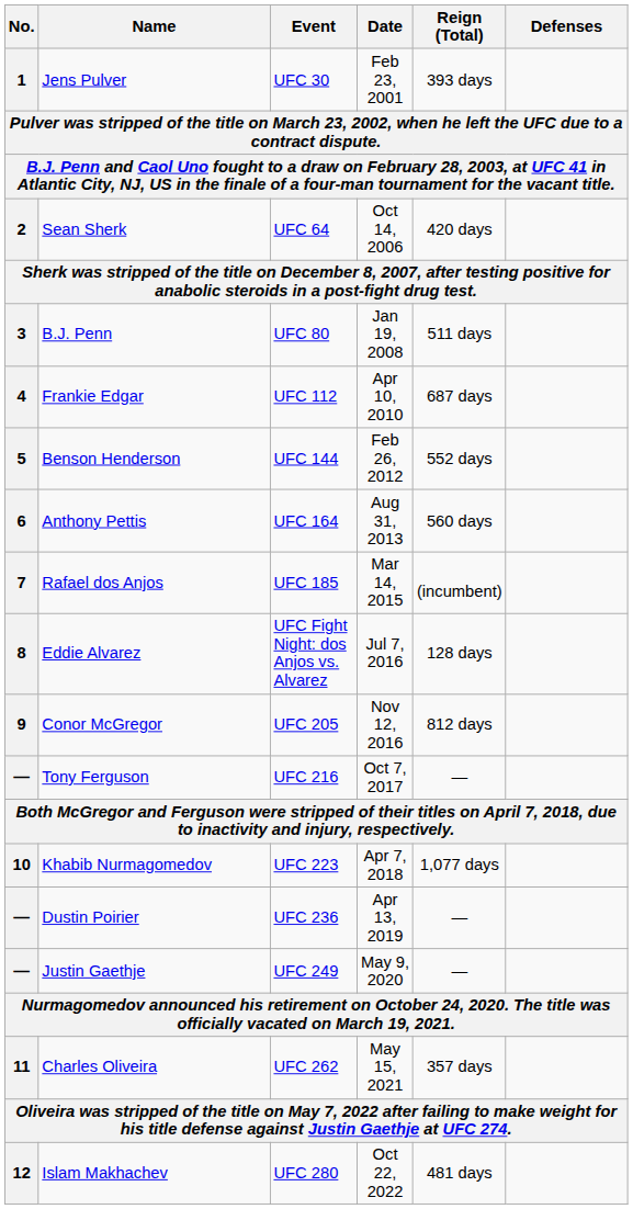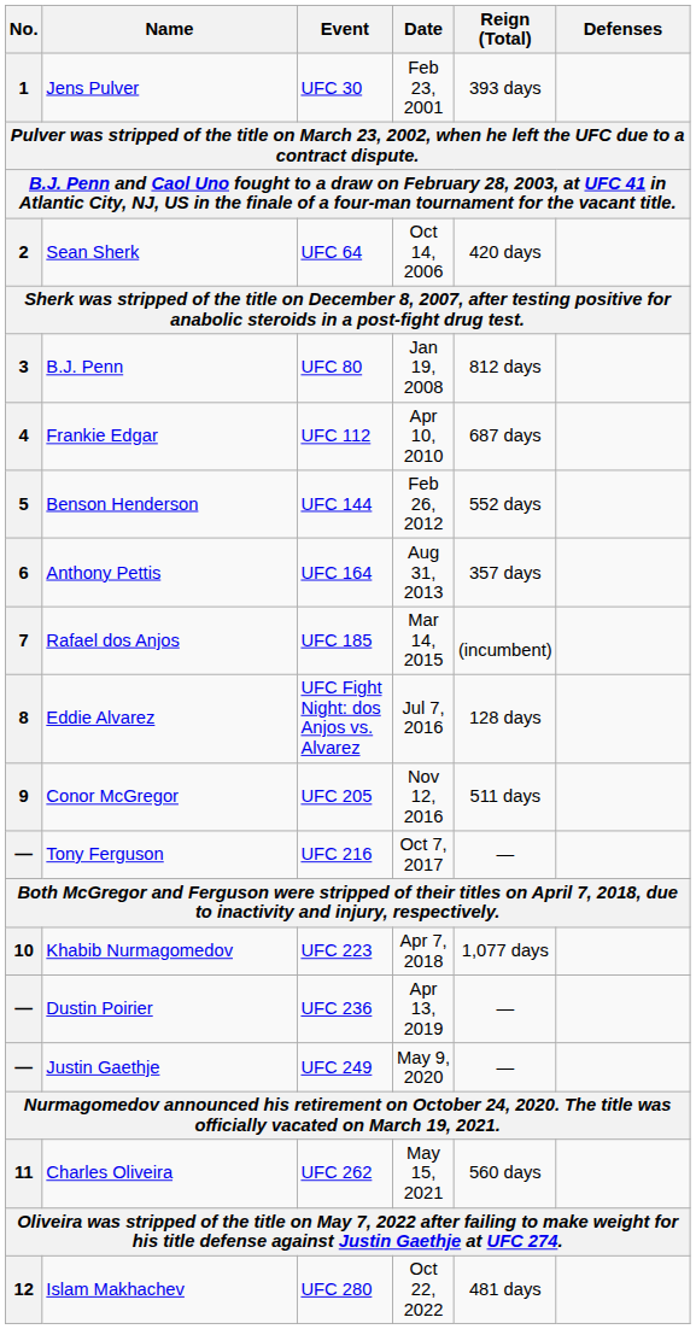 <table class="wikitable" style="width:99%;">
 <tr>
 <th style="width:2%;">No.</th>
 <th>Name</th>
 <th style="width:14%;">Event</th>
 <th style="width:9%;">Date</th>
 <th style="width:10%;">Reign<br>(Total)</th>
 <th>Defenses</th>
 </tr>
 <tr>
 <th>1</th>
 <td> <a href='#'>Jens Pulver</a><br></td>
 <td><a href='#'>UFC 30</a><br></td>
 <td align=center>Feb 23, 2001</td>
 <td align=center>393 days</td>
 <td><br></td>
 </tr>
 <tr>
 <th colspan=6 align=center><em>Pulver was stripped of the title on March 23, 2002, when he left the UFC due to a contract dispute.</em></th>
 </tr>
 <tr>
 <th colspan=6 align=center><em><a href='#'>B.J. Penn</a> and <a href='#'>Caol Uno</a> fought to a draw on February 28, 2003, at <a href='#'>UFC 41</a> in Atlantic City, NJ, US in the finale of a four-man tournament for the vacant title.</em></th>
 </tr>
 <tr>
 <th>2</th>
 <td> <a href='#'>Sean Sherk</a><br></td>
 <td><a href='#'>UFC 64</a><br></td>
 <td align=center>Oct 14, 2006</td>
 <td align=center>420 days</td>
 <td><br></td>
 </tr>
 <tr>
 <th colspan=6 align=center><em>Sherk was stripped of the title on December 8, 2007, after testing positive for anabolic steroids in a post-fight drug test.</em></th>
 </tr>
 <tr>
 <th>3</th>
 <td> <a href='#'>B.J. Penn</a><br></td>
 <td><a href='#'>UFC 80</a><br></td>
 <td align=center>Jan 19, 2008</td>
-<td align=center>511 days</td>
+<td align=center>812 days</td>
 <td><br></td>
 </tr>
 <tr>
 <th>4</th>
 <td> <a href='#'>Frankie Edgar</a></td>
 <td><a href='#'>UFC 112</a><br></td>
 <td align=center>Apr 10, 2010</td>
 <td align=center>687 days</td>
 <td><br></td>
 </tr>
 <tr>
 <th>5</th>
 <td> <a href='#'>Benson Henderson</a></td>
 <td><a href='#'>UFC 144</a><br></td>
 <td align=center>Feb 26, 2012</td>
 <td align=center>552 days</td>
 <td><br></td>
 </tr>
 <tr>
 <th>6</th>
 <td> <a href='#'>Anthony Pettis</a></td>
 <td><a href='#'>UFC 164</a><br></td>
 <td align=center>Aug 31, 2013</td>
-<td align=center>560 days</td>
+<td align=center>357 days</td>
 <td><br></td>
 </tr>
 <tr>
 <th>7</th>
 <td> <a href='#'>Rafael dos Anjos</a></td>
 <td><a href='#'>UFC 185</a><br></td>
 <td align=center>Mar 14, 2015</td>
 <td align=center><br>(incumbent)</td>
 <td><br></td>
 </tr>
 <tr>
 <th>8</th>
 <td> <a href='#'>Eddie Alvarez</a></td>
 <td><a href='#'>UFC Fight Night: dos Anjos vs. Alvarez</a><br></td>
 <td align=center>Jul 7, 2016</td>
 <td align=center>128 days</td>
 <td></td>
 </tr>
 <tr>
 <th>9</th>
 <td> <a href='#'>Conor McGregor</a></td>
 <td><a href='#'>UFC 205</a><br></td>
 <td align=center>Nov 12, 2016</td>
-<td align=center>812 days</td>
+<td align=center>511 days</td>
 <td></td>
 </tr>
 <tr>
 <th>—</th>
 <td> <a href='#'>Tony Ferguson</a><br></td>
 <td><a href='#'>UFC 216</a><br></td>
 <td align=center>Oct 7, 2017</td>
 <td align=center>—</td>
 <td></td>
 </tr>
 <tr>
 <th colspan=6 align=center><em>Both McGregor and Ferguson were stripped of their titles on April 7, 2018, due to inactivity and injury, respectively.</em></th>
 </tr>
 <tr>
 <th>10</th>
 <td> <a href='#'>Khabib Nurmagomedov</a><br></td>
 <td><a href='#'>UFC 223</a><br></td>
 <td align=center>Apr 7, 2018</td>
 <td align=center>1,077 days</td>
 <td><br></td>
 </tr>
 <tr>
 <th>—</th>
 <td> <a href='#'>Dustin Poirier</a><br></td>
 <td><a href='#'>UFC 236</a><br></td>
 <td align=center>Apr 13, 2019</td>
 <td align=center>—</td>
 <td></td>
 </tr>
 <tr>
 <th>—</th>
 <td> <a href='#'>Justin Gaethje</a><br></td>
 <td><a href='#'>UFC 249</a><br></td>
 <td align=center>May 9, 2020</td>
 <td align=center>—</td>
 <td></td>
 </tr>
 <tr>
 <th colspan=6 align=center><em>Nurmagomedov announced his retirement on October 24, 2020. The title was officially vacated on March 19, 2021.</em></th>
 </tr>
 <tr>
 <th>11</th>
 <td> <a href='#'>Charles Oliveira</a><br></td>
 <td><a href='#'>UFC 262</a><br></td>
 <td align=center>May 15, 2021</td>
-<td align=center>357 days</td>
+<td align=center>560 days</td>
 <td><br></td>
 </tr>
 <tr>
 <th colspan=6 align=center><em>Oliveira was stripped of the title on May 7, 2022 after failing to make weight for his title defense against <a href='#'>Justin Gaethje</a> at <a href='#'>UFC 274</a>.</em></th>
 </tr>
 <tr>
 <th>12</th>
 <td> <a href='#'>Islam Makhachev</a><br></td>
 <td><a href='#'>UFC 280</a><br></td>
 <td align=center>Oct 22, 2022</td>
 <td align=center>481 days</td>
 <td><br></td>
 </tr>
 </table>
